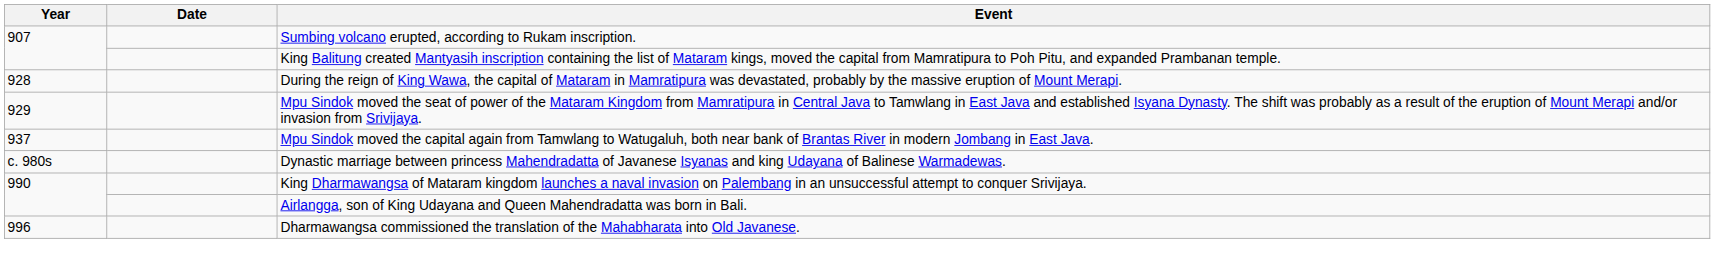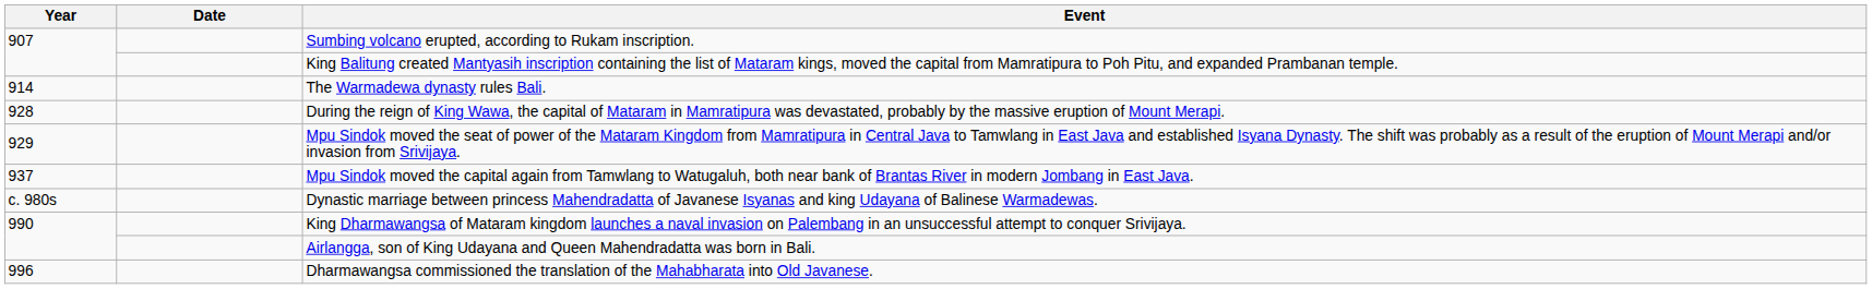 <table class="wikitable" width="100%">
 <tr>
 <th style="width:6%">Year</th>
 <th style="width:10%">Date</th>
 <th>Event</th>
 </tr>
 <tr>
 <td rowspan="2" valign="top">907</td>
 <td></td>
 <td><a href='#'>Sumbing volcano</a> erupted, according to Rukam inscription.</td>
 </tr>
 <tr>
 <td></td>
 <td>King <a href='#'>Balitung</a> created <a href='#'>Mantyasih inscription</a> containing the list of <a href='#'>Mataram</a> kings, moved the capital from Mamratipura to Poh Pitu, and expanded Prambanan temple.</td>
+</tr>
+<tr>
+<td>914</td>
+<td></td>
+<td>The <a href='#'>Warmadewa dynasty</a> rules <a href='#'>Bali</a>.</td>
 </tr>
 <tr>
 <td>928</td>
 <td></td>
 <td>During the reign of <a href='#'>King Wawa</a>, the capital of <a href='#'>Mataram</a> in <a href='#'>Mamratipura</a> was devastated, probably by the massive eruption of <a href='#'>Mount Merapi</a>.</td>
 </tr>
 <tr>
 <td>929</td>
 <td></td>
 <td><a href='#'>Mpu Sindok</a> moved the seat of power of the <a href='#'>Mataram Kingdom</a> from <a href='#'>Mamratipura</a> in <a href='#'>Central Java</a> to Tamwlang in <a href='#'>East Java</a> and established <a href='#'>Isyana Dynasty</a>. The shift was probably as a result of the eruption of <a href='#'>Mount Merapi</a> and/or invasion from <a href='#'>Srivijaya</a>.</td>
 </tr>
 <tr>
 <td>937</td>
 <td></td>
 <td><a href='#'>Mpu Sindok</a> moved the capital again from Tamwlang to Watugaluh, both near bank of <a href='#'>Brantas River</a> in modern <a href='#'>Jombang</a> in <a href='#'>East Java</a>.</td>
 </tr>
 <tr>
 <td>c. 980s</td>
 <td></td>
 <td>Dynastic marriage between princess <a href='#'>Mahendradatta</a> of Javanese <a href='#'>Isyanas</a> and king <a href='#'>Udayana</a> of Balinese <a href='#'>Warmadewas</a>.</td>
 </tr>
 <tr>
 <td rowspan="2" valign="top">990</td>
 <td></td>
 <td>King <a href='#'>Dharmawangsa</a> of Mataram kingdom <a href='#'>launches a naval invasion</a> on <a href='#'>Palembang</a> in an unsuccessful attempt to conquer Srivijaya.</td>
 </tr>
 <tr>
 <td></td>
 <td><a href='#'>Airlangga</a>, son of King Udayana and Queen Mahendradatta was born in Bali.</td>
 </tr>
 <tr>
 <td>996</td>
 <td></td>
 <td>Dharmawangsa commissioned the translation of the <a href='#'>Mahabharata</a> into <a href='#'>Old Javanese</a>.</td>
 </tr>
 </table>
